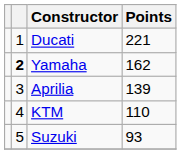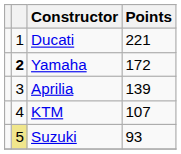 <table class="wikitable" style="font-size: 85%;">
 <tr>
 <th></th>
 <th></th>
 <th>Constructor</th>
 <th>Points</th>
 </tr>
 <tr>
 <td></td>
 <td align=center>1</td>
 <td> <a href='#'>Ducati</a></td>
 <td align=left>221</td>
 </tr>
 <tr>
 <td></td>
 <td align=center><strong>2</strong></td>
 <td> <a href='#'>Yamaha</a></td>
-<td align=left>162</td>
+<td align=left>172</td>
 </tr>
 <tr>
 <td></td>
 <td align=center>3</td>
 <td> <a href='#'>Aprilia</a></td>
 <td align=left>139</td>
 </tr>
 <tr>
 <td></td>
 <td align=center>4</td>
 <td> <a href='#'>KTM</a></td>
-<td align=left>110</td>
+<td align=left>107</td>
 </tr>
 <tr>
 <td></td>
-<td align=center>5</td>
+<td align=center style="background: khaki;">5</td>
 <td> <a href='#'>Suzuki</a></td>
 <td align=left>93</td>
 </tr>
 <tr>
 </tr>
 </table>
